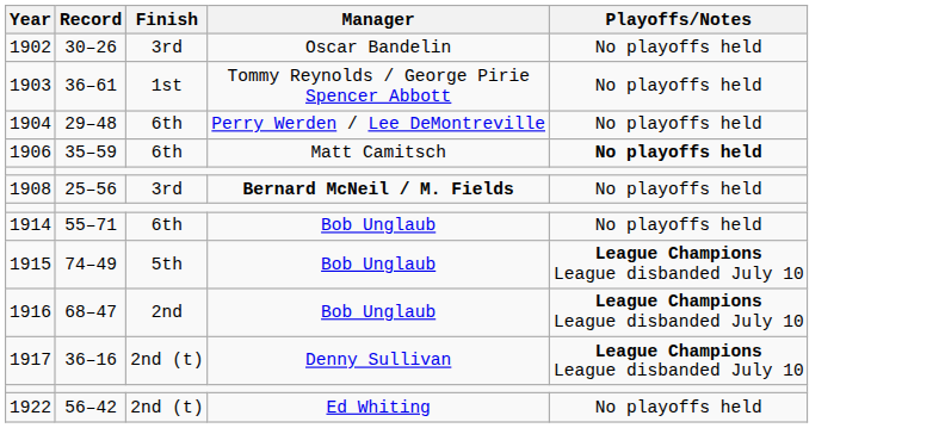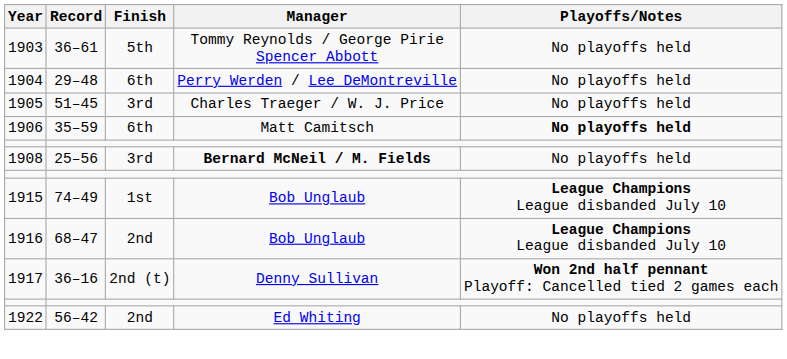 <table class="wikitable" style="text-align:center">
 <tr align=center>
 <th>Year</th>
 <th>Record</th>
 <th>Finish</th>
 <th>Manager</th>
 <th>Playoffs/Notes</th>
 </tr>
 <tr align=center>
-<td>1902</td>
-<td>30–26</td>
-<td>3rd</td>
-<td>Oscar Bandelin</td>
-<td>No playoffs held</td>
-</tr>
-<tr align=center>
 <td>1903</td>
 <td>36–61</td>
-<td>1st</td>
+<td>5th</td>
 <td>Tommy Reynolds / George Pirie <br><a href='#'>Spencer Abbott</a></td>
 <td>No playoffs held</td>
 </tr>
 <tr align=center>
 <td>1904</td>
 <td>29–48</td>
 <td>6th</td>
 <td><a href='#'>Perry Werden</a> / <a href='#'>Lee DeMontreville</a></td>
+<td>No playoffs held</td>
+</tr>
+<tr align=center>
+<td>1905</td>
+<td>51–45</td>
+<td>3rd</td>
+<td>Charles Traeger / W. J. Price</td>
 <td>No playoffs held</td>
 </tr>
 <tr align=center>
 <td>1906</td>
 <td>35–59</td>
 <td>6th</td>
 <td>Matt Camitsch</td>
 <td><strong>No playoffs held</strong></td>
 </tr>
 <tr align=center>
 <td></td>
 </tr>
 <tr align=center>
 <td>1908</td>
 <td>25–56</td>
 <td>3rd</td>
 <td><strong>Bernard McNeil / M. Fields</strong></td>
 <td>No playoffs held</td>
 </tr>
 <tr align=center>
 <td></td>
 </tr>
 <tr align=center>
-<td>1914</td>
-<td>55–71</td>
-<td>6th</td>
-<td><a href='#'>Bob Unglaub</a></td>
-<td>No playoffs held</td>
-</tr>
-<tr align=center>
 <td>1915</td>
 <td>74–49</td>
-<td>5th</td>
+<td>1st</td>
 <td><a href='#'>Bob Unglaub</a></td>
 <td><strong>League Champions</strong> <br>League disbanded July 10</td>
 </tr>
 <tr align=center>
 <td>1916</td>
 <td>68–47</td>
 <td>2nd</td>
 <td><a href='#'>Bob Unglaub</a></td>
 <td><strong>League Champions</strong> <br>League disbanded July 10</td>
 </tr>
 <tr align=center>
 <td>1917</td>
 <td>36–16</td>
 <td>2nd (t)</td>
 <td><a href='#'>Denny Sullivan</a></td>
-<td><strong>League Champions</strong> <br>League disbanded July 10</td>
+<td><strong>Won 2nd half pennant</strong><br> Playoff: Cancelled tied 2 games each</td>
 </tr>
 <tr align=center>
 <td></td>
 </tr>
 <tr align=center>
 <td>1922</td>
 <td>56–42</td>
-<td>2nd (t)</td>
+<td>2nd</td>
 <td><a href='#'>Ed Whiting</a></td>
 <td>No playoffs held</td>
 </tr>
 </table>
